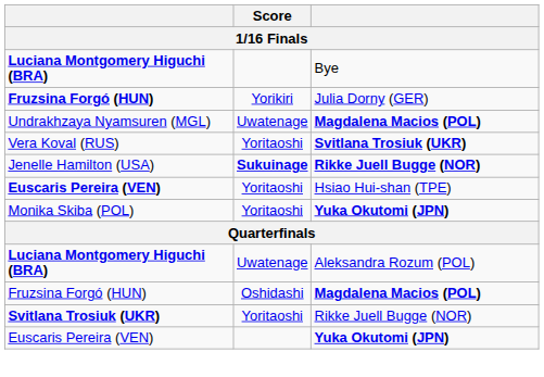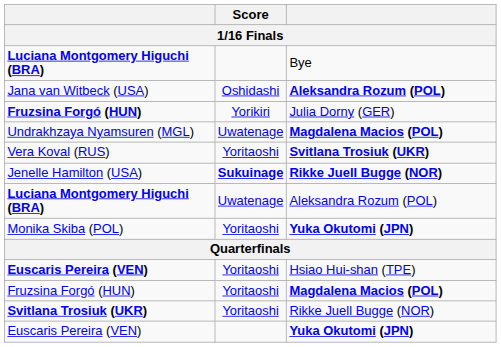 <table class="wikitable" style="text-align: left; ">
 <tr>
 <th align="right" width="270"></th>
 <th width="65">Score</th>
 <th align="left" width="270"></th>
 </tr>
 <tr>
 <th colspan=3>1/16 Finals</th>
 </tr>
 <tr>
 <td><strong> <a href='#'>Luciana Montgomery Higuchi</a> (<a href='#'>BRA</a>)</strong></td>
 <td align="center"></td>
 <td>Bye</td>
+</tr>
+<tr>
+<td> <a href='#'>Jana van Witbeck</a> (<a href='#'>USA</a>)</td>
+<td align="center"><a href='#'>Oshidashi</a></td>
+<td><strong> <a href='#'>Aleksandra Rozum</a> (<a href='#'>POL</a>) </strong></td>
 </tr>
 <tr>
 <td><strong> <a href='#'>Fruzsina Forgó</a> (<a href='#'>HUN</a>)</strong></td>
 <td align="center"><a href='#'>Yorikiri</a></td>
 <td> <a href='#'>Julia Dorny</a> (<a href='#'>GER</a>)</td>
 </tr>
 <tr>
 <td> <a href='#'>Undrakhzaya Nyamsuren</a> (<a href='#'>MGL</a>)</td>
 <td align="center"><a href='#'>Uwatenage</a></td>
 <td><strong> <a href='#'>Magdalena Macios</a> (<a href='#'>POL</a>)</strong></td>
 </tr>
 <tr>
 <td> <a href='#'>Vera Koval</a> (<a href='#'>RUS</a>)</td>
 <td align="center"><a href='#'>Yoritaoshi</a></td>
 <td><strong> <a href='#'>Svitlana Trosiuk</a> (<a href='#'>UKR</a>)</strong></td>
 </tr>
 <tr>
 <td> <a href='#'>Jenelle Hamilton</a> (<a href='#'>USA</a>)</td>
 <td align="center"><strong><a href='#'>Sukuinage</a></strong></td>
 <td><strong> <a href='#'>Rikke Juell Bugge</a> (<a href='#'>NOR</a>)</strong></td>
 </tr>
 <tr>
-<td><strong> <a href='#'>Euscaris Pereira</a> (<a href='#'>VEN</a>)</strong></td>
-<td align="center"><a href='#'>Yoritaoshi</a></td>
-<td> <a href='#'>Hsiao Hui-shan</a> (<a href='#'>TPE</a>)</td>
+<td><strong> <a href='#'>Luciana Montgomery Higuchi</a> (<a href='#'>BRA</a>)</strong></td>
+<td align="center"><a href='#'>Uwatenage</a></td>
+<td> <a href='#'>Aleksandra Rozum</a> (<a href='#'>POL</a>)</td>
 </tr>
 <tr>
 <td> <a href='#'>Monika Skiba</a> (<a href='#'>POL</a>)</td>
 <td align="center"><a href='#'>Yoritaoshi</a></td>
 <td><strong> <a href='#'>Yuka Okutomi</a> (<a href='#'>JPN</a>)</strong></td>
 </tr>
 <tr>
 <th colspan=3>Quarterfinals</th>
 </tr>
 <tr>
-<td><strong> <a href='#'>Luciana Montgomery Higuchi</a> (<a href='#'>BRA</a>)</strong></td>
-<td align="center"><a href='#'>Uwatenage</a></td>
-<td> <a href='#'>Aleksandra Rozum</a> (<a href='#'>POL</a>)</td>
+<td><strong> <a href='#'>Euscaris Pereira</a> (<a href='#'>VEN</a>)</strong></td>
+<td align="center"><a href='#'>Yoritaoshi</a></td>
+<td> <a href='#'>Hsiao Hui-shan</a> (<a href='#'>TPE</a>)</td>
 </tr>
 <tr>
 <td> <a href='#'>Fruzsina Forgó</a> (<a href='#'>HUN</a>)</td>
-<td align="center"><a href='#'>Oshidashi</a></td>
+<td align="center"><a href='#'>Yoritaoshi</a></td>
 <td><strong> <a href='#'>Magdalena Macios</a> (<a href='#'>POL</a>)</strong></td>
 </tr>
 <tr>
 <td><strong> <a href='#'>Svitlana Trosiuk</a> (<a href='#'>UKR</a>)</strong></td>
 <td align="center"><a href='#'>Yoritaoshi</a></td>
 <td> <a href='#'>Rikke Juell Bugge</a> (<a href='#'>NOR</a>)</td>
 </tr>
 <tr>
 <td> <a href='#'>Euscaris Pereira</a> (<a href='#'>VEN</a>)</td>
 <td align="center"></td>
 <td><strong> <a href='#'>Yuka Okutomi</a> (<a href='#'>JPN</a>)</strong></td>
 </tr>
 </table>
